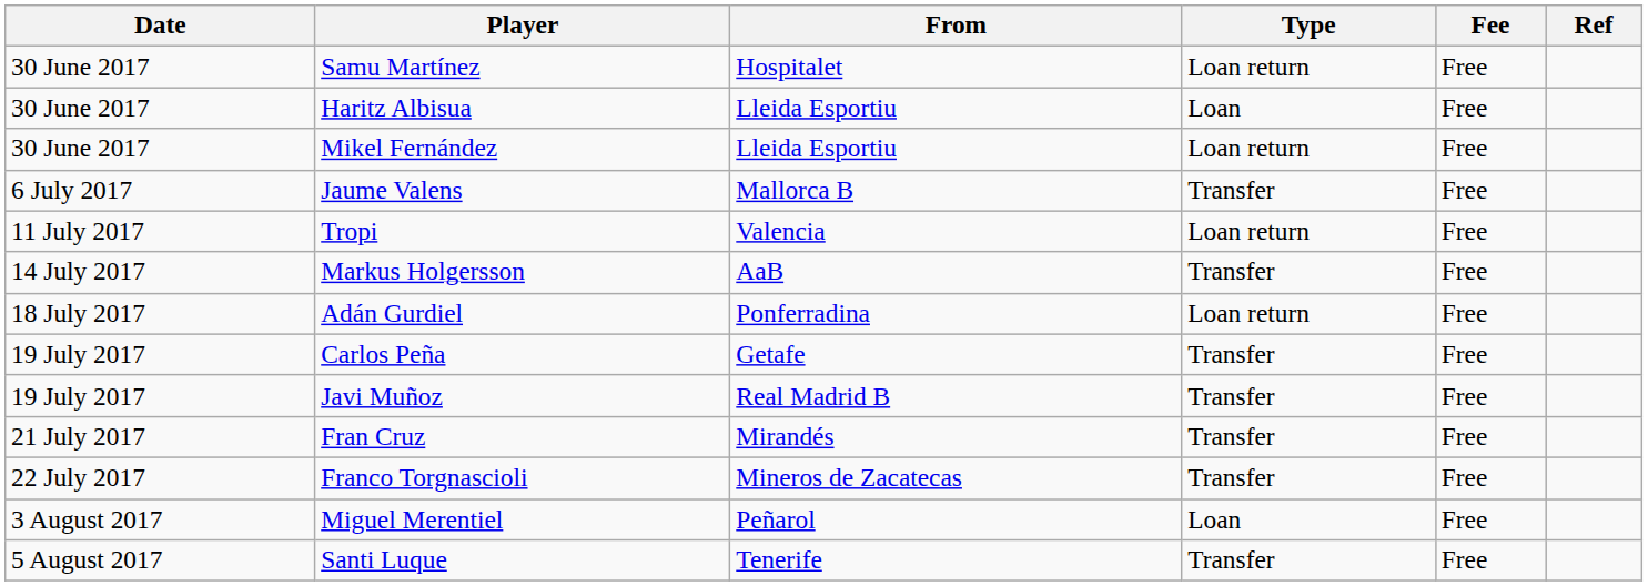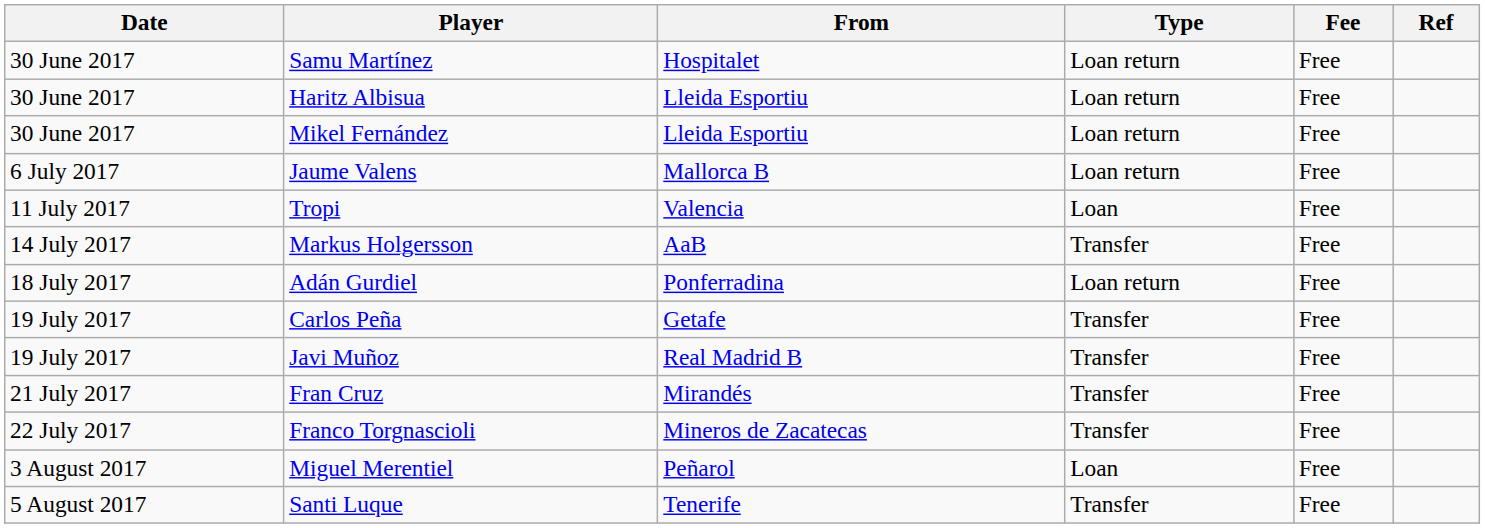 <table class="wikitable" style="width:80%;">
 <tr>
 <th><strong>Date</strong></th>
 <th><strong>Player</strong></th>
 <th><strong>From</strong></th>
 <th><strong>Type</strong></th>
 <th><strong>Fee</strong></th>
 <th><strong>Ref</strong></th>
 </tr>
 <tr>
 <td>30 June 2017</td>
 <td> <a href='#'>Samu Martínez</a></td>
 <td> <a href='#'>Hospitalet</a></td>
 <td>Loan return</td>
 <td>Free</td>
 <td></td>
 </tr>
 <tr>
 <td>30 June 2017</td>
 <td> <a href='#'>Haritz Albisua</a></td>
 <td> <a href='#'>Lleida Esportiu</a></td>
-<td>Loan</td>
+<td>Loan return</td>
 <td>Free</td>
 <td></td>
 </tr>
 <tr>
 <td>30 June 2017</td>
 <td> <a href='#'>Mikel Fernández</a></td>
 <td> <a href='#'>Lleida Esportiu</a></td>
 <td>Loan return</td>
 <td>Free</td>
 <td></td>
 </tr>
 <tr>
 <td>6 July 2017</td>
 <td> <a href='#'>Jaume Valens</a></td>
 <td> <a href='#'>Mallorca B</a></td>
-<td>Transfer</td>
+<td>Loan return</td>
 <td>Free</td>
 <td></td>
 </tr>
 <tr>
 <td>11 July 2017</td>
 <td> <a href='#'>Tropi</a></td>
 <td> <a href='#'>Valencia</a></td>
-<td>Loan return</td>
+<td>Loan</td>
 <td>Free</td>
 <td></td>
 </tr>
 <tr>
 <td>14 July 2017</td>
 <td> <a href='#'>Markus Holgersson</a></td>
 <td> <a href='#'>AaB</a></td>
 <td>Transfer</td>
 <td>Free</td>
 <td></td>
 </tr>
 <tr>
 <td>18 July 2017</td>
 <td> <a href='#'>Adán Gurdiel</a></td>
 <td> <a href='#'>Ponferradina</a></td>
 <td>Loan return</td>
 <td>Free</td>
 <td></td>
 </tr>
 <tr>
 <td>19 July 2017</td>
 <td> <a href='#'>Carlos Peña</a></td>
 <td> <a href='#'>Getafe</a></td>
 <td>Transfer</td>
 <td>Free</td>
 <td></td>
 </tr>
 <tr>
 <td>19 July 2017</td>
 <td> <a href='#'>Javi Muñoz</a></td>
 <td> <a href='#'>Real Madrid B</a></td>
 <td>Transfer</td>
 <td>Free</td>
 <td></td>
 </tr>
 <tr>
 <td>21 July 2017</td>
 <td> <a href='#'>Fran Cruz</a></td>
 <td> <a href='#'>Mirandés</a></td>
 <td>Transfer</td>
 <td>Free</td>
 <td></td>
 </tr>
 <tr>
 <td>22 July 2017</td>
 <td> <a href='#'>Franco Torgnascioli</a></td>
 <td> <a href='#'>Mineros de Zacatecas</a></td>
 <td>Transfer</td>
 <td>Free</td>
 <td></td>
 </tr>
 <tr>
 <td>3 August 2017</td>
 <td> <a href='#'>Miguel Merentiel</a></td>
 <td> <a href='#'>Peñarol</a></td>
 <td>Loan</td>
 <td>Free</td>
 <td></td>
 </tr>
 <tr>
 <td>5 August 2017</td>
 <td> <a href='#'>Santi Luque</a></td>
 <td> <a href='#'>Tenerife</a></td>
 <td>Transfer</td>
 <td>Free</td>
 <td></td>
 </tr>
 </table>
